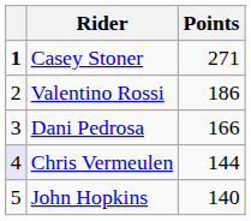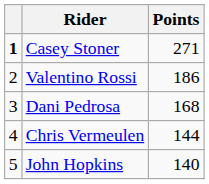 <table class="wikitable" style="font-size: 95%;">
 <tr>
 <th></th>
 <th>Rider</th>
 <th>Points</th>
 </tr>
 <tr>
 <td align=center><strong>1</strong></td>
 <td> <a href='#'>Casey Stoner</a></td>
 <td align=right>271</td>
 </tr>
 <tr>
 <td align=center>2</td>
 <td> <a href='#'>Valentino Rossi</a></td>
 <td align=right>186</td>
 </tr>
 <tr>
 <td align=center>3</td>
 <td> <a href='#'>Dani Pedrosa</a></td>
-<td align=right>166</td>
+<td align=right>168</td>
 </tr>
 <tr>
-<td align=center style="background: lavender;">4</td>
+<td align=center>4</td>
 <td> <a href='#'>Chris Vermeulen</a></td>
 <td align=right>144</td>
 </tr>
 <tr>
 <td align=center>5</td>
 <td> <a href='#'>John Hopkins</a></td>
 <td align=right>140</td>
 </tr>
 </table>
